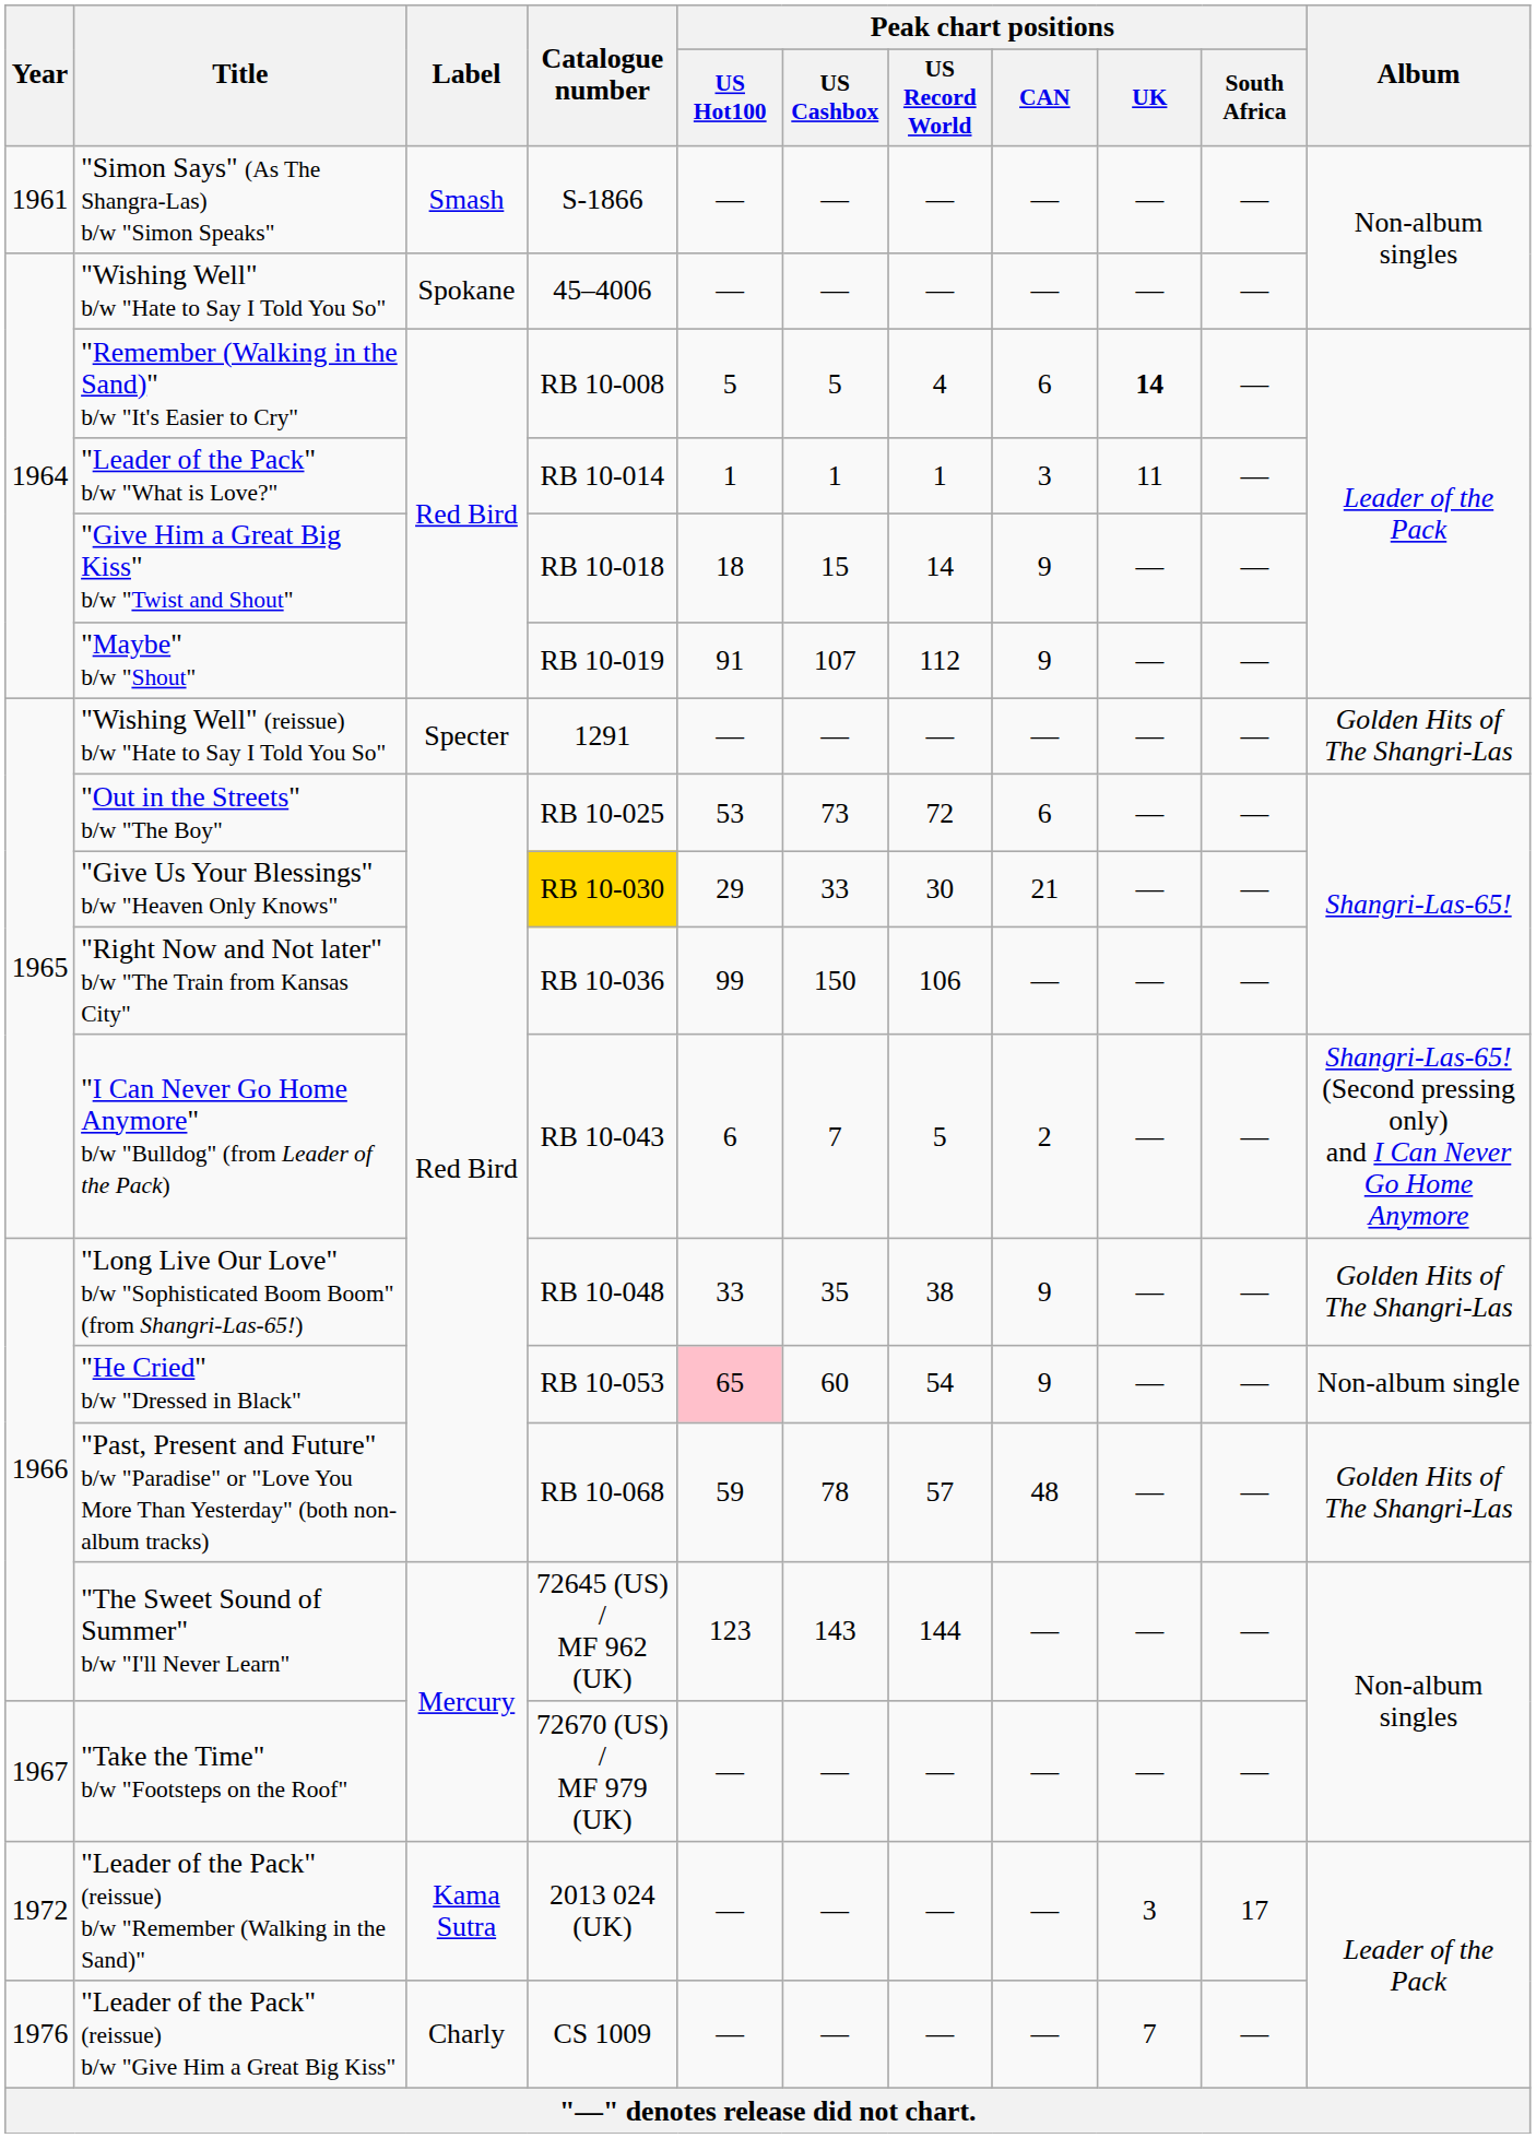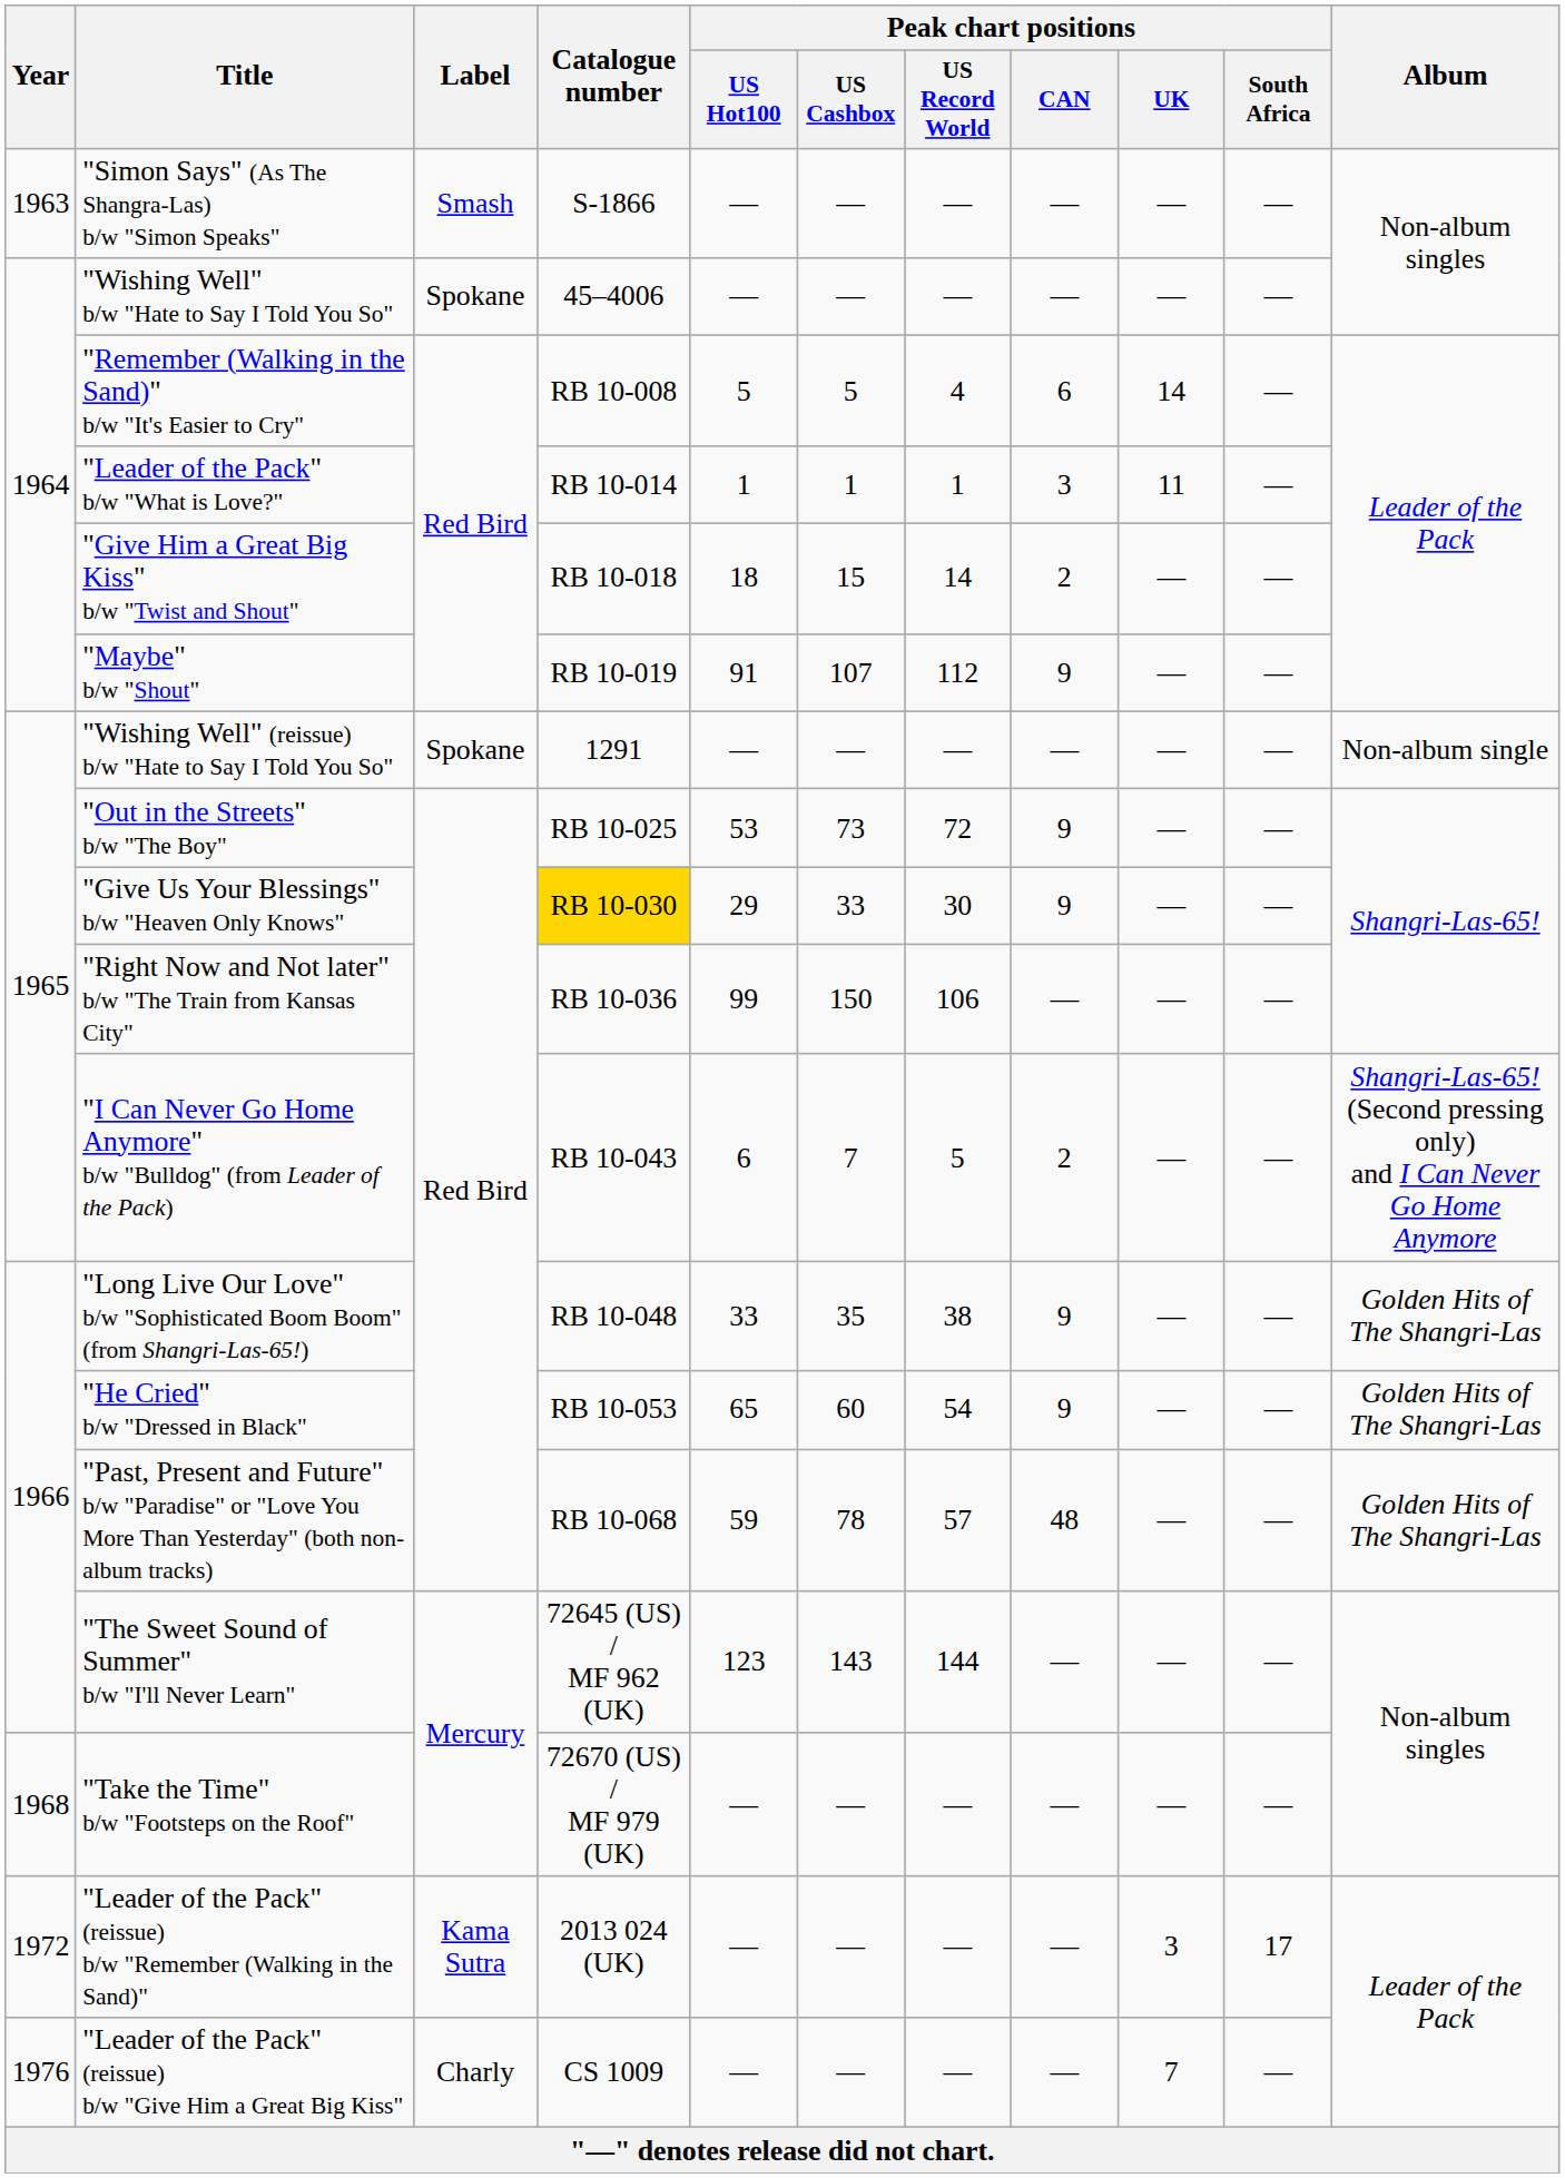 <table class="wikitable" style="text-align:center;">
 <tr>
 <th rowspan="2">Year</th>
 <th rowspan="2">Title</th>
 <th rowspan="2">Label</th>
 <th rowspan="2">Catalogue<br>number</th>
 <th colspan="6">Peak chart positions</th>
 <th rowspan="2">Album</th>
 </tr>
 <tr style="font-size:smaller;">
 <th style="width:4em;"><a href='#'>US<br>Hot100</a></th>
 <th style="width:4em;">US<br><a href='#'>Cashbox</a></th>
 <th style="width:4em;">US<br><a href='#'>Record World</a></th>
 <th style="width:4em;"><a href='#'>CAN</a></th>
 <th style="width:4em;"><a href='#'>UK</a><br></th>
 <th style="width:4em;">South <br>Africa</th>
 </tr>
 <tr>
-<td>1961</td>
+<td>1963</td>
 <td style="text-align:left">"Simon Says" <small>(As The Shangra-Las)</small><br><small>b/w "Simon Speaks"</small></td>
 <td><a href='#'>Smash</a></td>
 <td>S-1866</td>
 <td>—</td>
 <td>—</td>
 <td>—</td>
 <td>—</td>
 <td>—</td>
 <td>—</td>
 <td rowspan="2">Non-album singles</td>
 </tr>
 <tr>
 <td rowspan="5">1964</td>
 <td style="text-align:left">"Wishing Well"<br><small>b/w "Hate to Say I Told You So"</small></td>
 <td>Spokane</td>
 <td>45–4006</td>
 <td>—</td>
 <td>—</td>
 <td>—</td>
 <td>—</td>
 <td>—</td>
 <td>—</td>
 </tr>
 <tr>
 <td style="text-align:left">"<a href='#'>Remember (Walking in the Sand)</a>"<br><small>b/w "It's Easier to Cry"</small></td>
 <td rowspan="4"><a href='#'>Red Bird</a></td>
 <td>RB 10-008</td>
 <td>5</td>
 <td>5</td>
 <td>4</td>
 <td>6</td>
-<td><strong>14</strong></td>
+<td>14</td>
 <td>—</td>
 <td rowspan="4"><em><a href='#'>Leader of the Pack</a></em></td>
 </tr>
 <tr>
 <td style="text-align:left">"<a href='#'>Leader of the Pack</a>"<br><small>b/w "What is Love?"</small></td>
 <td>RB 10-014</td>
 <td>1</td>
 <td>1</td>
 <td>1</td>
 <td>3</td>
 <td>11</td>
 <td>—</td>
 </tr>
 <tr>
 <td style="text-align:left">"<a href='#'>Give Him a Great Big Kiss</a>"<br><small>b/w "<a href='#'>Twist and Shout</a>"</small></td>
 <td>RB 10-018</td>
 <td>18</td>
 <td>15</td>
 <td>14</td>
-<td>9</td>
+<td>2</td>
 <td>—</td>
 <td>—</td>
 </tr>
 <tr>
 <td style="text-align:left">"<a href='#'>Maybe</a>"<br><small>b/w "<a href='#'>Shout</a>"</small></td>
 <td>RB 10-019</td>
 <td>91</td>
 <td>107</td>
 <td>112</td>
 <td>9</td>
 <td>—</td>
 <td>—</td>
 </tr>
 <tr>
 <td rowspan="5">1965</td>
 <td style="text-align:left">"Wishing Well" <small>(reissue)</small><br><small>b/w "Hate to Say I Told You So"</small></td>
-<td>Specter</td>
+<td>Spokane</td>
 <td>1291</td>
 <td>—</td>
 <td>—</td>
 <td>—</td>
 <td>—</td>
 <td>—</td>
 <td>—</td>
-<td><em>Golden Hits of The Shangri-Las</em></td>
+<td>Non-album single</td>
 </tr>
 <tr>
 <td style="text-align:left">"<a href='#'>Out in the Streets</a>"<br><small>b/w "The Boy"</small></td>
 <td rowspan="7">Red Bird</td>
 <td>RB 10-025</td>
 <td>53</td>
 <td>73</td>
 <td>72</td>
-<td>6</td>
+<td>9</td>
 <td>—</td>
 <td>—</td>
 <td rowspan="3"><em><a href='#'>Shangri-Las-65!</a></em></td>
 </tr>
 <tr>
 <td style="text-align:left">"Give Us Your Blessings"<br><small>b/w "Heaven Only Knows"</small></td>
 <td style="background: gold;">RB 10-030</td>
 <td>29</td>
 <td>33</td>
 <td>30</td>
-<td>21</td>
+<td>9</td>
 <td>—</td>
 <td>—</td>
 </tr>
 <tr>
 <td style="text-align:left">"Right Now and Not later"<br><small>b/w "The Train from Kansas City"</small></td>
 <td>RB 10-036</td>
 <td>99</td>
 <td>150</td>
 <td>106</td>
 <td>—</td>
 <td>—</td>
 <td>—</td>
 </tr>
 <tr>
 <td style="text-align:left">"<a href='#'>I Can Never Go Home Anymore</a>"<br><small>b/w "Bulldog" (from <em>Leader of the Pack</em>)</small></td>
 <td>RB 10-043</td>
 <td>6</td>
 <td>7</td>
 <td>5</td>
 <td>2</td>
 <td>—</td>
 <td>—</td>
 <td><em><a href='#'>Shangri-Las-65!</a></em> (Second pressing only)<br>and <em><a href='#'>I Can Never Go Home Anymore</a></em></td>
 </tr>
 <tr>
 <td rowspan="4">1966</td>
 <td style="text-align:left">"Long Live Our Love"<br><small>b/w "Sophisticated Boom Boom" (from <em>Shangri-Las-65!</em>)</small></td>
 <td>RB 10-048</td>
 <td>33</td>
 <td>35</td>
 <td>38</td>
 <td>9</td>
 <td>—</td>
 <td>—</td>
 <td><em>Golden Hits of The Shangri-Las</em></td>
 </tr>
 <tr>
 <td style="text-align:left">"<a href='#'>He Cried</a>"<br><small>b/w "Dressed in Black"</small></td>
 <td>RB 10-053</td>
-<td style="background: pink;">65</td>
+<td>65</td>
 <td>60</td>
 <td>54</td>
 <td>9</td>
 <td>—</td>
 <td>—</td>
-<td>Non-album single</td>
+<td><em>Golden Hits of The Shangri-Las</em></td>
 </tr>
 <tr>
 <td style="text-align:left">"Past, Present and Future"<br><small>b/w "Paradise" or "Love You More Than Yesterday" (both non-album tracks)</small></td>
 <td>RB 10-068</td>
 <td>59</td>
 <td>78</td>
 <td>57</td>
 <td>48</td>
 <td>—</td>
 <td>—</td>
 <td><em>Golden Hits of The Shangri-Las</em></td>
 </tr>
 <tr>
 <td style="text-align:left">"The Sweet Sound of Summer"<br><small>b/w "I'll Never Learn"</small></td>
 <td rowspan="2"><a href='#'>Mercury</a></td>
 <td>72645 (US) /<br>MF 962 (UK)</td>
 <td>123</td>
 <td>143</td>
 <td>144</td>
 <td>—</td>
 <td>—</td>
 <td>—</td>
 <td rowspan="2">Non-album singles</td>
 </tr>
 <tr>
-<td>1967</td>
+<td>1968</td>
 <td style="text-align:left">"Take the Time"<br><small>b/w "Footsteps on the Roof"</small></td>
 <td>72670 (US) /<br>MF 979 (UK)</td>
 <td>—</td>
 <td>—</td>
 <td>—</td>
 <td>—</td>
 <td>—</td>
 <td>—</td>
 </tr>
 <tr>
 <td>1972</td>
 <td style="text-align:left">"Leader of the Pack" <small>(reissue)</small><br><small>b/w "Remember (Walking in the Sand)"</small></td>
 <td><a href='#'>Kama Sutra</a></td>
 <td>2013 024 (UK)</td>
 <td>—</td>
 <td>—</td>
 <td>—</td>
 <td>—</td>
 <td>3</td>
 <td>17</td>
 <td rowspan="2"><em>Leader of the Pack</em></td>
 </tr>
 <tr>
 <td>1976</td>
 <td style="text-align:left">"Leader of the Pack" <small>(reissue)</small><br><small>b/w "Give Him a Great Big Kiss"</small></td>
 <td>Charly</td>
 <td>CS 1009</td>
 <td>—</td>
 <td>—</td>
 <td>—</td>
 <td>—</td>
 <td>7</td>
 <td>—</td>
 </tr>
 <tr>
 <th colspan="11">"—" denotes release did not chart.</th>
 </tr>
 </table>
